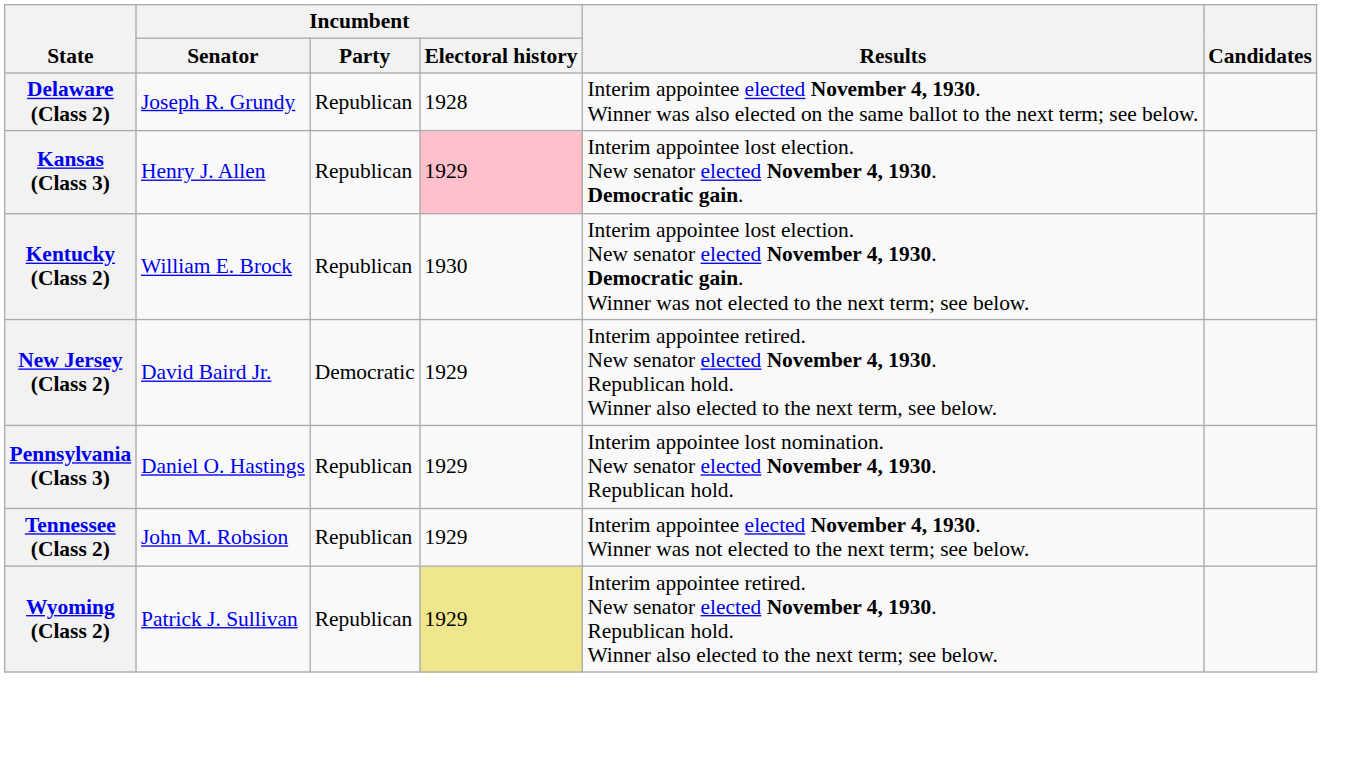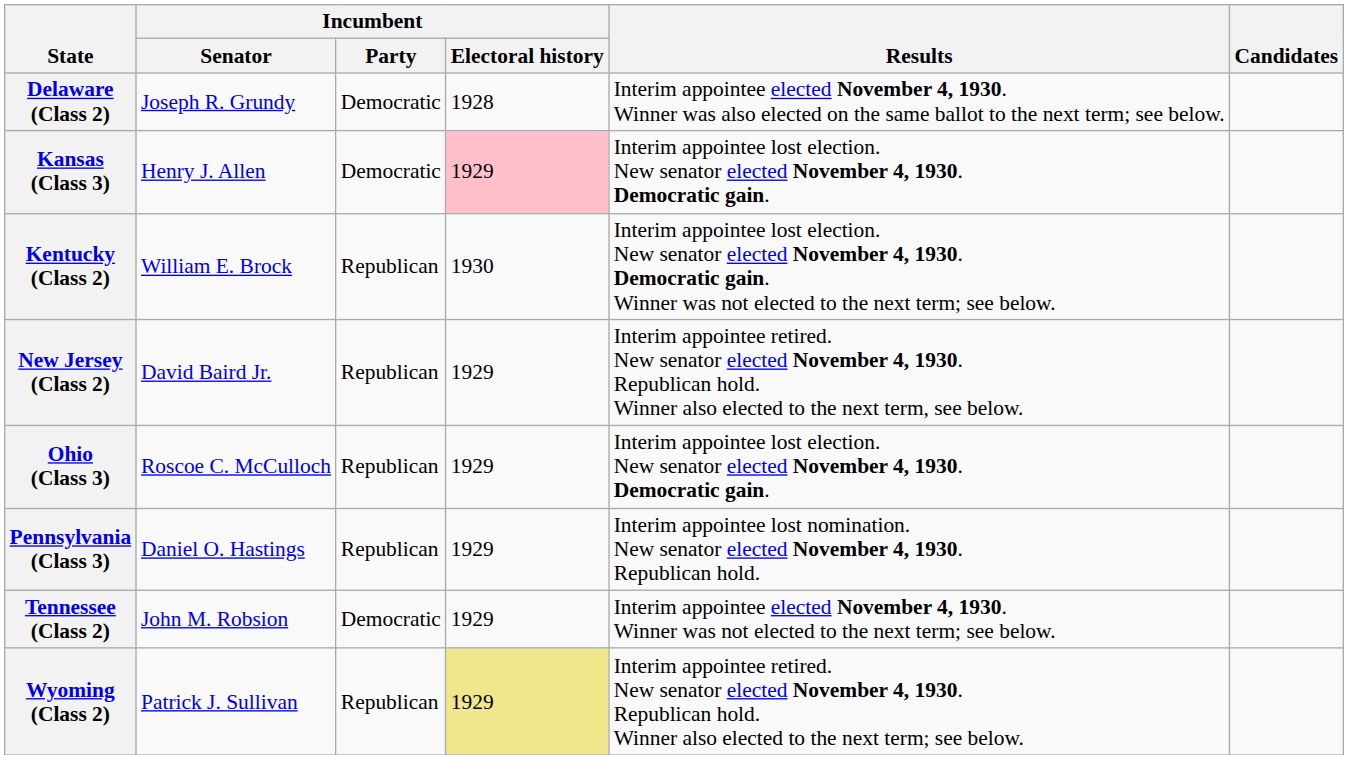 <table class=wikitable>
 <tr valign=bottom>
 <th rowspan=2>State</th>
 <th colspan=3>Incumbent</th>
 <th rowspan=2>Results</th>
 <th rowspan=2>Candidates</th>
 </tr>
 <tr valign=bottom>
 <th>Senator</th>
 <th>Party</th>
 <th>Electoral history</th>
 </tr>
 <tr>
 <th><a href='#'>Delaware</a><br>(Class 2)</th>
 <td><a href='#'>Joseph R. Grundy</a></td>
-<td>Republican</td>
+<td>Democratic</td>
 <td>1928 </td>
 <td>Interim appointee <a href='#'>elected</a> <strong>November 4, 1930</strong>.<br>Winner was also elected on the same ballot to the next term; see below.</td>
 <td nowrap></td>
 </tr>
 <tr>
 <th><a href='#'>Kansas</a><br>(Class 3)</th>
 <td><a href='#'>Henry J. Allen</a></td>
-<td>Republican</td>
+<td>Democratic</td>
 <td style="background: pink;">1929 </td>
 <td>Interim appointee lost election.<br>New senator <a href='#'>elected</a> <strong>November 4, 1930</strong>.<br><strong>Democratic gain</strong>.</td>
 <td nowrap></td>
 </tr>
 <tr>
 <th><a href='#'>Kentucky</a><br>(Class 2)</th>
 <td><a href='#'>William E. Brock</a></td>
 <td>Republican</td>
 <td>1930 </td>
 <td>Interim appointee lost election.<br>New senator <a href='#'>elected</a> <strong>November 4, 1930</strong>.<br><strong>Democratic gain</strong>.<br>Winner was not elected to the next term; see below.</td>
 <td nowrap></td>
 </tr>
 <tr>
 <th><a href='#'>New Jersey</a><br>(Class 2)</th>
 <td><a href='#'>David Baird Jr.</a></td>
-<td>Democratic</td>
+<td>Republican</td>
 <td>1929 </td>
 <td>Interim appointee retired.<br>New senator <a href='#'>elected</a> <strong>November 4, 1930</strong>.<br>Republican hold.<br>Winner also elected to the next term, see below.</td>
+<td nowrap></td>
+</tr>
+<tr>
+<th><a href='#'>Ohio</a><br>(Class 3)</th>
+<td><a href='#'>Roscoe C. McCulloch</a></td>
+<td>Republican</td>
+<td>1929 </td>
+<td>Interim appointee lost election.<br>New senator <a href='#'>elected</a> <strong>November 4, 1930</strong>.<br><strong>Democratic gain</strong>.</td>
 <td nowrap></td>
 </tr>
 <tr>
 <th><a href='#'>Pennsylvania</a><br>(Class 3)</th>
 <td><a href='#'>Daniel O. Hastings</a></td>
 <td>Republican</td>
 <td>1929 </td>
 <td>Interim appointee lost nomination.<br>New senator <a href='#'>elected</a> <strong>November 4, 1930</strong>.<br>Republican hold.</td>
 <td nowrap></td>
 </tr>
 <tr>
 <th><a href='#'>Tennessee</a><br>(Class 2)</th>
 <td><a href='#'>John M. Robsion</a></td>
-<td>Republican</td>
+<td>Democratic</td>
 <td>1929 </td>
 <td>Interim appointee <a href='#'>elected</a> <strong>November 4, 1930</strong>.<br>Winner was not elected to the next term; see below.</td>
 <td nowrap></td>
 </tr>
 <tr>
 <th><a href='#'>Wyoming</a><br>(Class 2)</th>
 <td rowspan=2><a href='#'>Patrick J. Sullivan</a></td>
 <td rowspan=2 >Republican</td>
 <td style="background: khaki;">1929 </td>
 <td>Interim appointee retired.<br>New senator <a href='#'>elected</a> <strong>November 4, 1930</strong>.<br>Republican hold.<br>Winner also elected to the next term; see below.</td>
 <td nowrap></td>
 </tr>
 </table>
